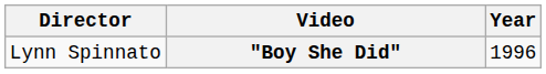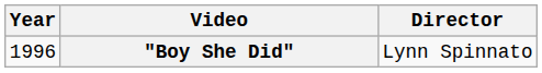 <table class="wikitable plainrowheaders">
 <tr>
+<th>Year</th>
+<th style="width:16em;">Video</th>
 <th>Director</th>
-<th style="width:16em;">Video</th>
-<th>Year</th>
 </tr>
 <tr>
+<td>1996</td>
+<th scope="row">"Boy She Did"</th>
 <td>Lynn Spinnato</td>
-<th scope="row">"Boy She Did"</th>
-<td>1996</td>
 </tr>
 </table>
